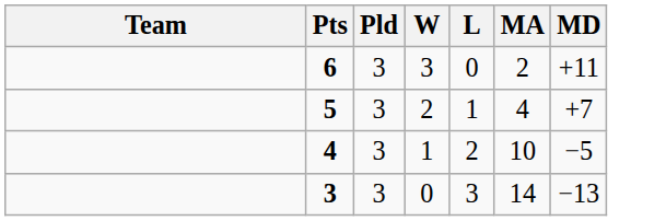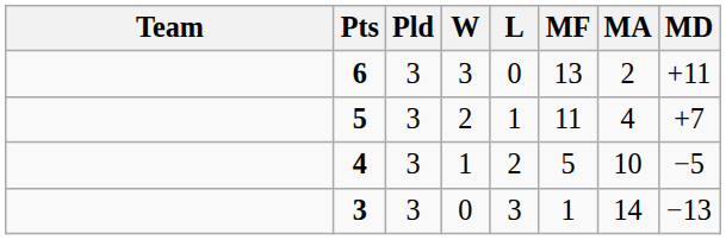 <table class=wikitable style="text-align:center">
 <tr>
 <th width=175>Team</th>
 <th width=20>Pts</th>
 <th width=20>Pld</th>
 <th width=20>W</th>
 <th width=20>L</th>
+<th width=20>MF</th>
 <th width=20>MA</th>
 <th width=20>MD</th>
 </tr>
 <tr>
 <td align=left></td>
 <td><strong>6</strong></td>
 <td>3</td>
 <td>3</td>
 <td>0</td>
+<td>13</td>
 <td>2</td>
 <td>+11</td>
 </tr>
 <tr>
 <td align=left></td>
 <td><strong>5</strong></td>
 <td>3</td>
 <td>2</td>
 <td>1</td>
+<td>11</td>
 <td>4</td>
 <td>+7</td>
 </tr>
 <tr>
 <td align=left></td>
 <td><strong>4</strong></td>
 <td>3</td>
 <td>1</td>
 <td>2</td>
+<td>5</td>
 <td>10</td>
 <td>−5</td>
 </tr>
 <tr>
 <td align=left></td>
 <td><strong>3</strong></td>
 <td>3</td>
 <td>0</td>
 <td>3</td>
+<td>1</td>
 <td>14</td>
 <td>−13</td>
 </tr>
 </table>
